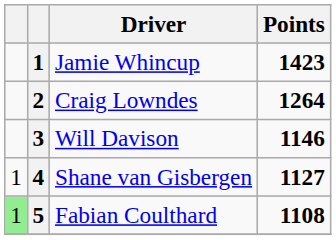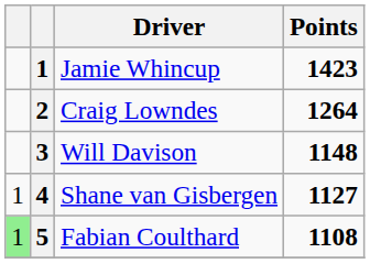 <table class="wikitable" style="font-size: 95%;">
 <tr>
 <th></th>
 <th></th>
 <th>Driver</th>
 <th>Points</th>
 </tr>
 <tr>
 <td></td>
 <th>1</th>
 <td><a href='#'>Jamie Whincup</a></td>
 <td align="right"><strong>1423</strong></td>
 </tr>
 <tr>
 <td></td>
 <th>2</th>
 <td><a href='#'>Craig Lowndes</a></td>
 <td align="right"><strong>1264</strong></td>
 </tr>
 <tr>
 <td></td>
 <th>3</th>
 <td><a href='#'>Will Davison</a></td>
-<td align="right"><strong>1146</strong></td>
+<td align="right"><strong>1148</strong></td>
 </tr>
 <tr>
 <td> 1</td>
 <th>4</th>
 <td><a href='#'>Shane van Gisbergen</a></td>
 <td align="right"><strong>1127</strong></td>
 </tr>
 <tr>
 <td style="background: lightgreen;"> 1</td>
 <th>5</th>
 <td><a href='#'>Fabian Coulthard</a></td>
 <td align="right"><strong>1108</strong></td>
 </tr>
 <tr>
 </tr>
 </table>
